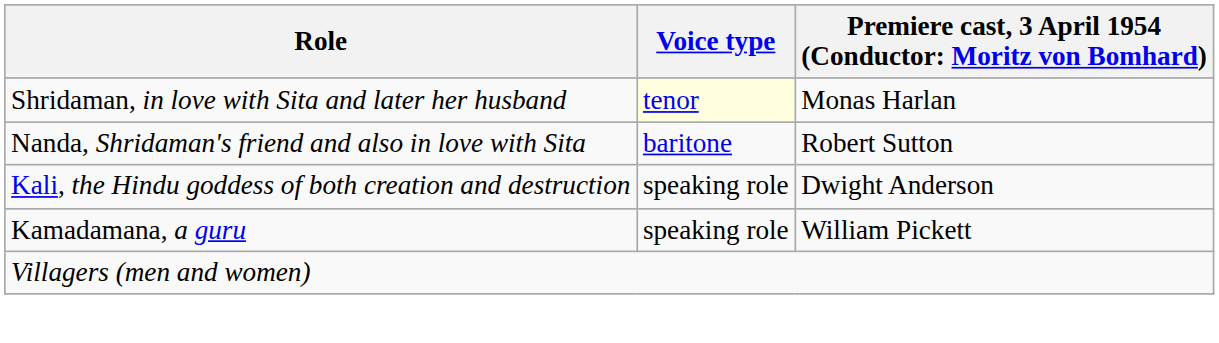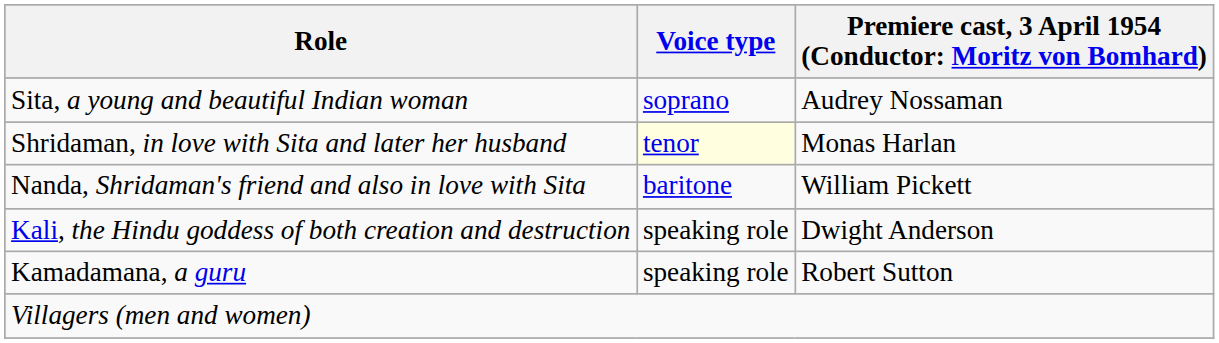 <table class="wikitable">
 <tr>
 <th>Role</th>
 <th><a href='#'>Voice type</a></th>
 <th>Premiere cast, 3 April 1954<br>(Conductor: <a href='#'>Moritz von Bomhard</a>)</th>
+</tr>
+<tr>
+<td>Sita, <em>a young and beautiful Indian woman</em></td>
+<td><a href='#'>soprano</a></td>
+<td>Audrey Nossaman</td>
 </tr>
 <tr>
 <td>Shridaman, <em>in love with Sita and later her husband</em></td>
 <td style="background: lightyellow;"><a href='#'>tenor</a></td>
 <td>Monas Harlan</td>
 </tr>
 <tr>
 <td>Nanda, <em>Shridaman's friend and also in love with Sita</em></td>
 <td><a href='#'>baritone</a></td>
-<td>Robert Sutton</td>
+<td>William Pickett</td>
 </tr>
 <tr>
 <td><a href='#'>Kali</a>, <em>the Hindu goddess of both creation and destruction</em></td>
 <td>speaking role</td>
 <td>Dwight Anderson</td>
 </tr>
 <tr>
 <td>Kamadamana, <em>a <a href='#'>guru</a></em></td>
 <td>speaking role</td>
-<td>William Pickett</td>
+<td>Robert Sutton</td>
 </tr>
 <tr>
 <td colspan="3"><em>Villagers (men and women)</em></td>
 </tr>
 </table>
